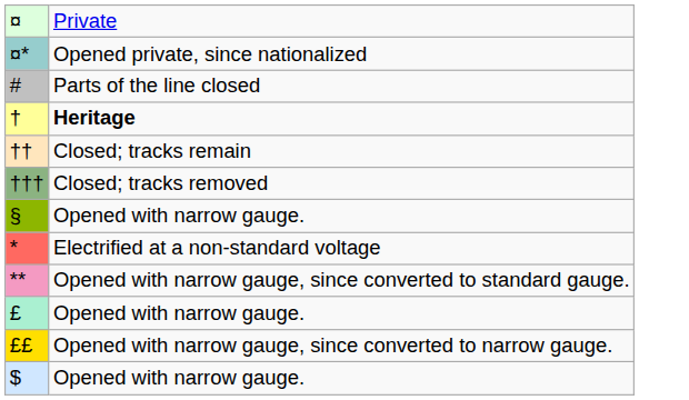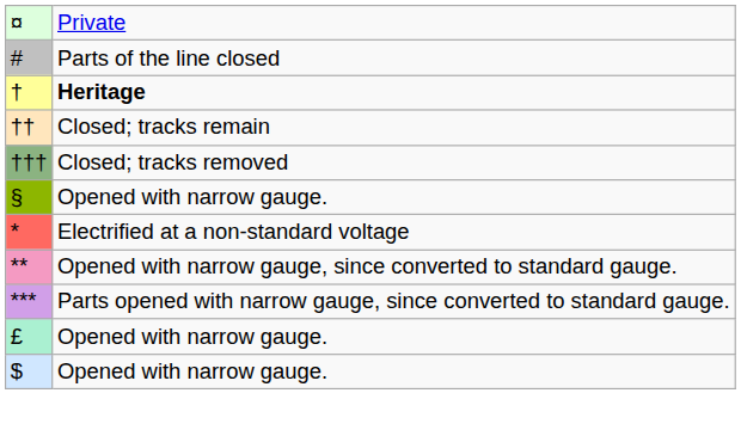 <table class="wikitable">
 <tr>
 <td style="background-color:#DDFFDD">¤</td>
 <td><a href='#'>Private</a></td>
-</tr>
-<tr>
-<td style="background-color: #96CDCD">¤*</td>
-<td>Opened private, since nationalized</td>
 </tr>
 <tr>
 <td style="background-color:silver">#</td>
 <td>Parts of the line closed</td>
 </tr>
 <tr>
 <td style="background-color:#FFFF99">†</td>
 <td><strong>Heritage</strong></td>
 </tr>
 <tr>
 <td style="background-color:#FFE6BD">††</td>
 <td>Closed; tracks remain</td>
 </tr>
 <tr>
 <td style="background-color: #8BB381">†††</td>
 <td>Closed; tracks removed</td>
 </tr>
 <tr>
 <td style="background-color:#8DB600">§</td>
 <td>Opened with  narrow gauge.</td>
 </tr>
 <tr>
 <td style="background-color:#FF6961">*</td>
 <td>Electrified at a non-standard voltage</td>
 </tr>
 <tr>
 <td style="background-color:#F49AC2">**</td>
 <td>Opened with  narrow gauge, since converted to standard gauge.</td>
 </tr>
 <tr>
+<td style="background-color:#D19FE8">***</td>
+<td>Parts opened with  narrow gauge, since converted to standard gauge.</td>
+</tr>
+<tr>
 <td style="background-color:#AAF0D1">£</td>
 <td>Opened with  narrow gauge.</td>
-</tr>
-<tr>
-<td style="background-color:#FFDF00">££</td>
-<td>Opened with  narrow gauge, since converted to  narrow gauge.</td>
 </tr>
 <tr>
 <td style="background-color:#D0E7FF">$</td>
 <td>Opened with  narrow gauge.</td>
 </tr>
 </table>
